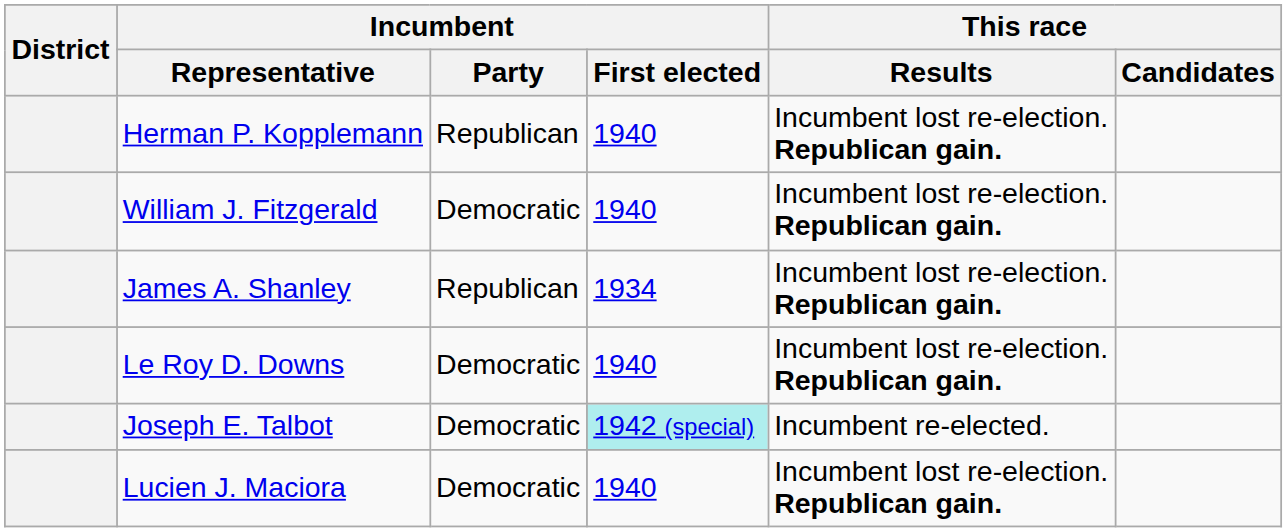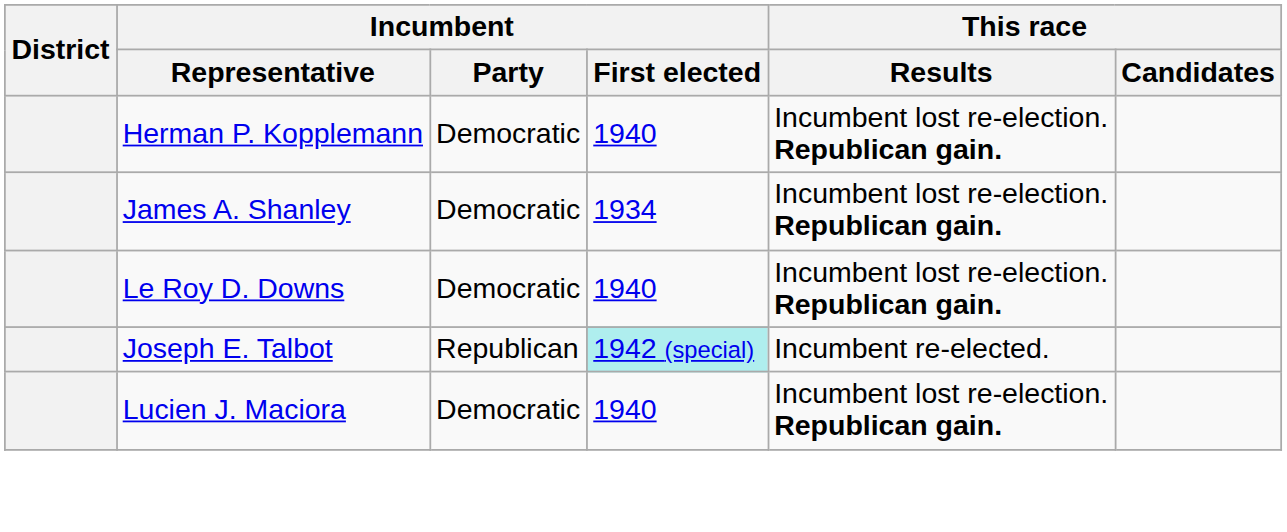 <table class=wikitable>
 <tr>
 <th rowspan=2>District</th>
 <th colspan=3>Incumbent</th>
 <th colspan=2>This race</th>
 </tr>
 <tr>
 <th>Representative</th>
 <th>Party</th>
 <th>First elected</th>
 <th>Results</th>
 <th>Candidates</th>
 </tr>
 <tr>
 <th></th>
 <td><a href='#'>Herman P. Kopplemann</a></td>
-<td>Republican</td>
-<td><a href='#'>1940</a></td>
-<td>Incumbent lost re-election.<br><strong>Republican gain.</strong></td>
-<td nowrap></td>
-</tr>
-<tr>
-<th></th>
-<td><a href='#'>William J. Fitzgerald</a></td>
 <td>Democratic</td>
 <td><a href='#'>1940</a></td>
 <td>Incumbent lost re-election.<br><strong>Republican gain.</strong></td>
 <td nowrap></td>
 </tr>
 <tr>
 <th></th>
 <td><a href='#'>James A. Shanley</a></td>
-<td>Republican</td>
+<td>Democratic</td>
 <td><a href='#'>1934</a></td>
 <td>Incumbent lost re-election.<br><strong>Republican gain.</strong></td>
 <td nowrap></td>
 </tr>
 <tr>
 <th></th>
 <td><a href='#'>Le Roy D. Downs</a></td>
 <td>Democratic</td>
 <td><a href='#'>1940</a></td>
 <td>Incumbent lost re-election.<br><strong>Republican gain.</strong></td>
 <td nowrap></td>
 </tr>
 <tr>
 <th></th>
 <td><a href='#'>Joseph E. Talbot</a></td>
-<td>Democratic</td>
+<td>Republican</td>
 <td style="background: paleturquoise;"><a href='#'>1942 <small>(special)</small></a></td>
 <td>Incumbent re-elected.</td>
 <td nowrap></td>
 </tr>
 <tr>
 <th></th>
 <td><a href='#'>Lucien J. Maciora</a></td>
 <td>Democratic</td>
 <td><a href='#'>1940</a></td>
 <td>Incumbent lost re-election.<br><strong>Republican gain.</strong></td>
 <td nowrap></td>
 </tr>
 </table>
